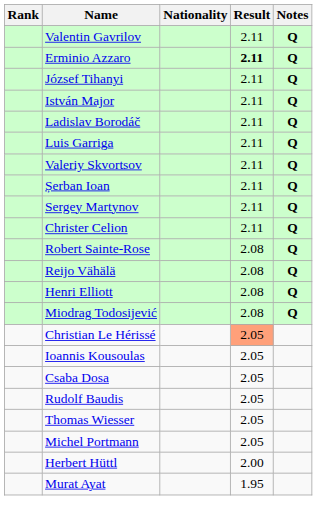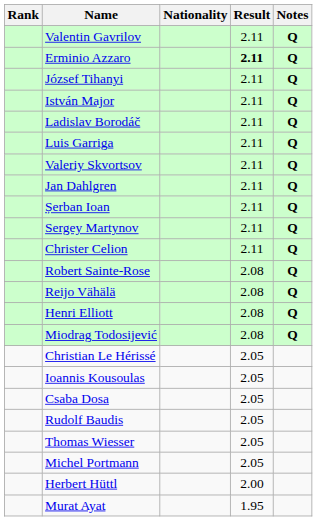 <table class="wikitable sortable" style="text-align:center">
 <tr>
 <th>Rank</th>
 <th>Name</th>
 <th>Nationality</th>
 <th>Result</th>
 <th>Notes</th>
 </tr>
 <tr bgcolor=ccffcc>
 <td></td>
 <td align=left><a href='#'>Valentin Gavrilov</a></td>
 <td align=left></td>
 <td>2.11</td>
 <td><strong>Q</strong></td>
 </tr>
 <tr bgcolor=ccffcc>
 <td></td>
 <td align=left><a href='#'>Erminio Azzaro</a></td>
 <td align=left></td>
 <td><strong>2.11</strong></td>
 <td><strong>Q</strong></td>
 </tr>
 <tr bgcolor=ccffcc>
 <td></td>
 <td align=left><a href='#'>József Tihanyi</a></td>
 <td align=left></td>
 <td>2.11</td>
 <td><strong>Q</strong></td>
 </tr>
 <tr bgcolor=ccffcc>
 <td></td>
 <td align=left><a href='#'>István Major</a></td>
 <td align=left></td>
 <td>2.11</td>
 <td><strong>Q</strong></td>
 </tr>
 <tr bgcolor=ccffcc>
 <td></td>
 <td align=left><a href='#'>Ladislav Borodáč</a></td>
 <td align=left></td>
 <td>2.11</td>
 <td><strong>Q</strong></td>
 </tr>
 <tr bgcolor=ccffcc>
 <td></td>
 <td align=left><a href='#'>Luis Garriga</a></td>
 <td align=left></td>
 <td>2.11</td>
 <td><strong>Q</strong></td>
 </tr>
 <tr bgcolor=ccffcc>
 <td></td>
 <td align=left><a href='#'>Valeriy Skvortsov</a></td>
 <td align=left></td>
 <td>2.11</td>
 <td><strong>Q</strong></td>
 </tr>
 <tr bgcolor=ccffcc>
 <td></td>
+<td align=left><a href='#'>Jan Dahlgren</a></td>
+<td align=left></td>
+<td>2.11</td>
+<td><strong>Q</strong></td>
+</tr>
+<tr bgcolor=ccffcc>
+<td></td>
 <td align=left><a href='#'>Șerban Ioan</a></td>
 <td align=left></td>
 <td>2.11</td>
 <td><strong>Q</strong></td>
 </tr>
 <tr bgcolor=ccffcc>
 <td></td>
 <td align=left><a href='#'>Sergey Martynov</a></td>
 <td align=left></td>
 <td>2.11</td>
 <td><strong>Q</strong></td>
 </tr>
 <tr bgcolor=ccffcc>
 <td></td>
 <td align=left><a href='#'>Christer Celion</a></td>
 <td align=left></td>
 <td>2.11</td>
 <td><strong>Q</strong></td>
 </tr>
 <tr bgcolor=ccffcc>
 <td></td>
 <td align=left><a href='#'>Robert Sainte-Rose</a></td>
 <td align=left></td>
 <td>2.08</td>
 <td><strong>Q</strong></td>
 </tr>
 <tr bgcolor=ccffcc>
 <td></td>
 <td align=left><a href='#'>Reijo Vähälä</a></td>
 <td align=left></td>
 <td>2.08</td>
 <td><strong>Q</strong></td>
 </tr>
 <tr bgcolor=ccffcc>
 <td></td>
 <td align=left><a href='#'>Henri Elliott</a></td>
 <td align=left></td>
 <td>2.08</td>
 <td><strong>Q</strong></td>
 </tr>
 <tr bgcolor=ccffcc>
 <td></td>
 <td align=left><a href='#'>Miodrag Todosijević</a></td>
 <td align=left></td>
 <td>2.08</td>
 <td><strong>Q</strong></td>
 </tr>
 <tr>
 <td></td>
 <td align=left><a href='#'>Christian Le Hérissé</a></td>
 <td align=left></td>
-<td style="background: lightsalmon;">2.05</td>
+<td>2.05</td>
 <td></td>
 </tr>
 <tr>
 <td></td>
 <td align=left><a href='#'>Ioannis Kousoulas</a></td>
 <td align=left></td>
 <td>2.05</td>
 <td></td>
 </tr>
 <tr>
 <td></td>
 <td align=left><a href='#'>Csaba Dosa</a></td>
 <td align=left></td>
 <td>2.05</td>
 <td></td>
 </tr>
 <tr>
 <td></td>
 <td align=left><a href='#'>Rudolf Baudis</a></td>
 <td align=left></td>
 <td>2.05</td>
 <td></td>
 </tr>
 <tr>
 <td></td>
 <td align=left><a href='#'>Thomas Wiesser</a></td>
 <td align=left></td>
 <td>2.05</td>
 <td></td>
 </tr>
 <tr>
 <td></td>
 <td align=left><a href='#'>Michel Portmann</a></td>
 <td align=left></td>
 <td>2.05</td>
 <td></td>
 </tr>
 <tr>
 <td></td>
 <td align=left><a href='#'>Herbert Hüttl</a></td>
 <td align=left></td>
 <td>2.00</td>
 <td></td>
 </tr>
 <tr>
 <td></td>
 <td align=left><a href='#'>Murat Ayat</a></td>
 <td align=left></td>
 <td>1.95</td>
 <td></td>
 </tr>
 </table>
